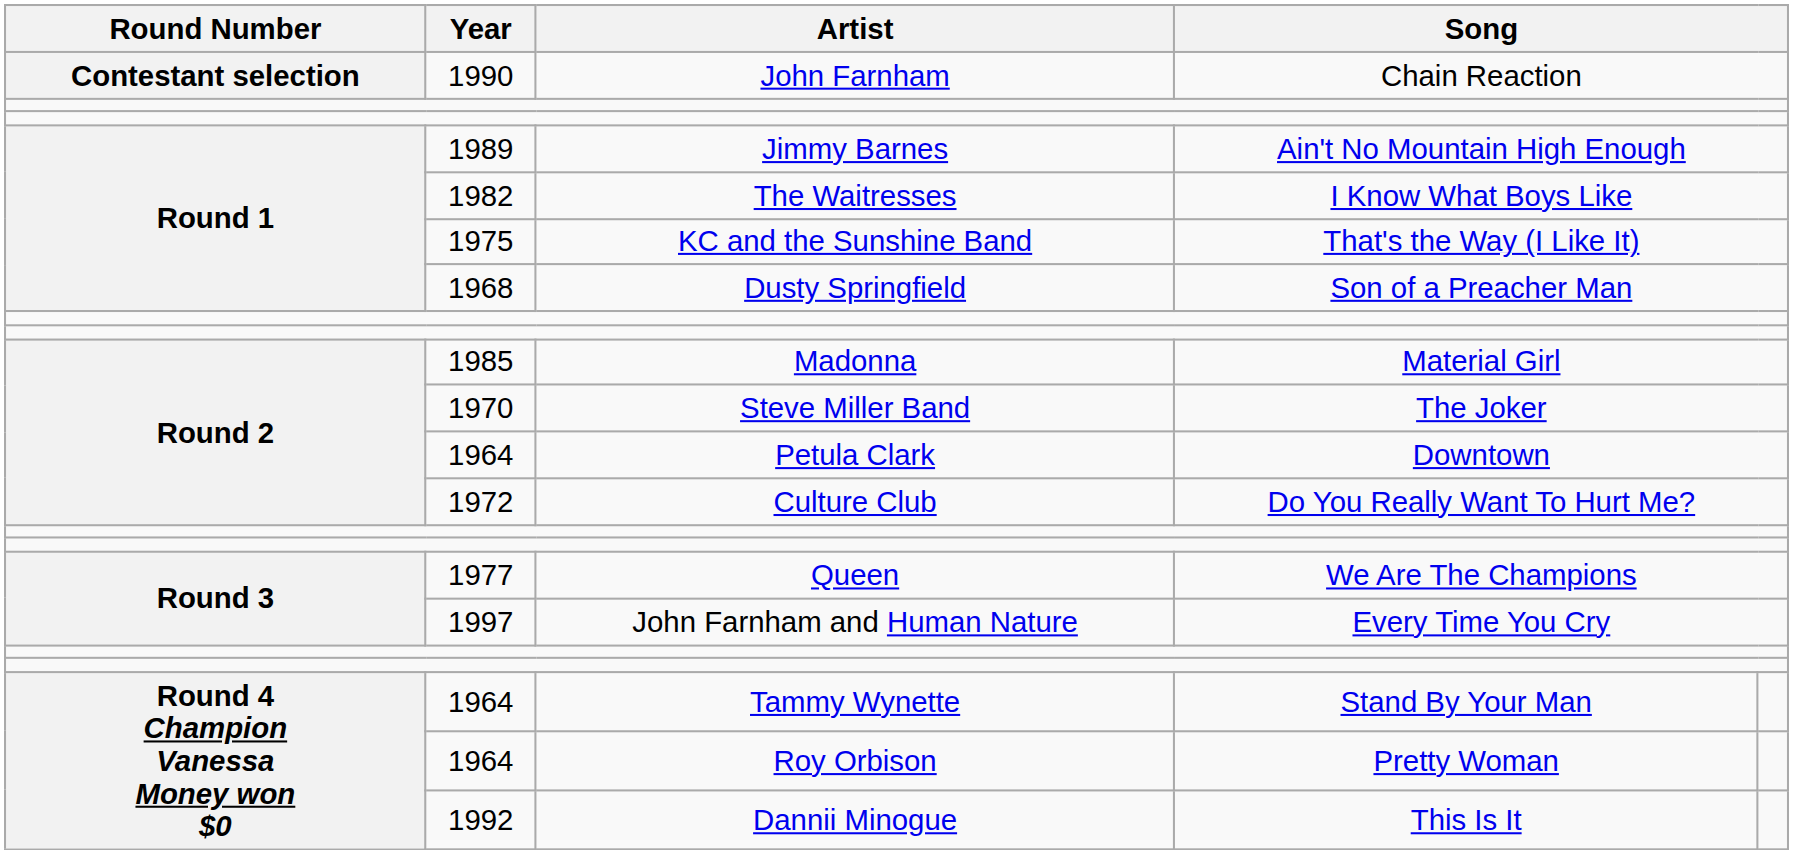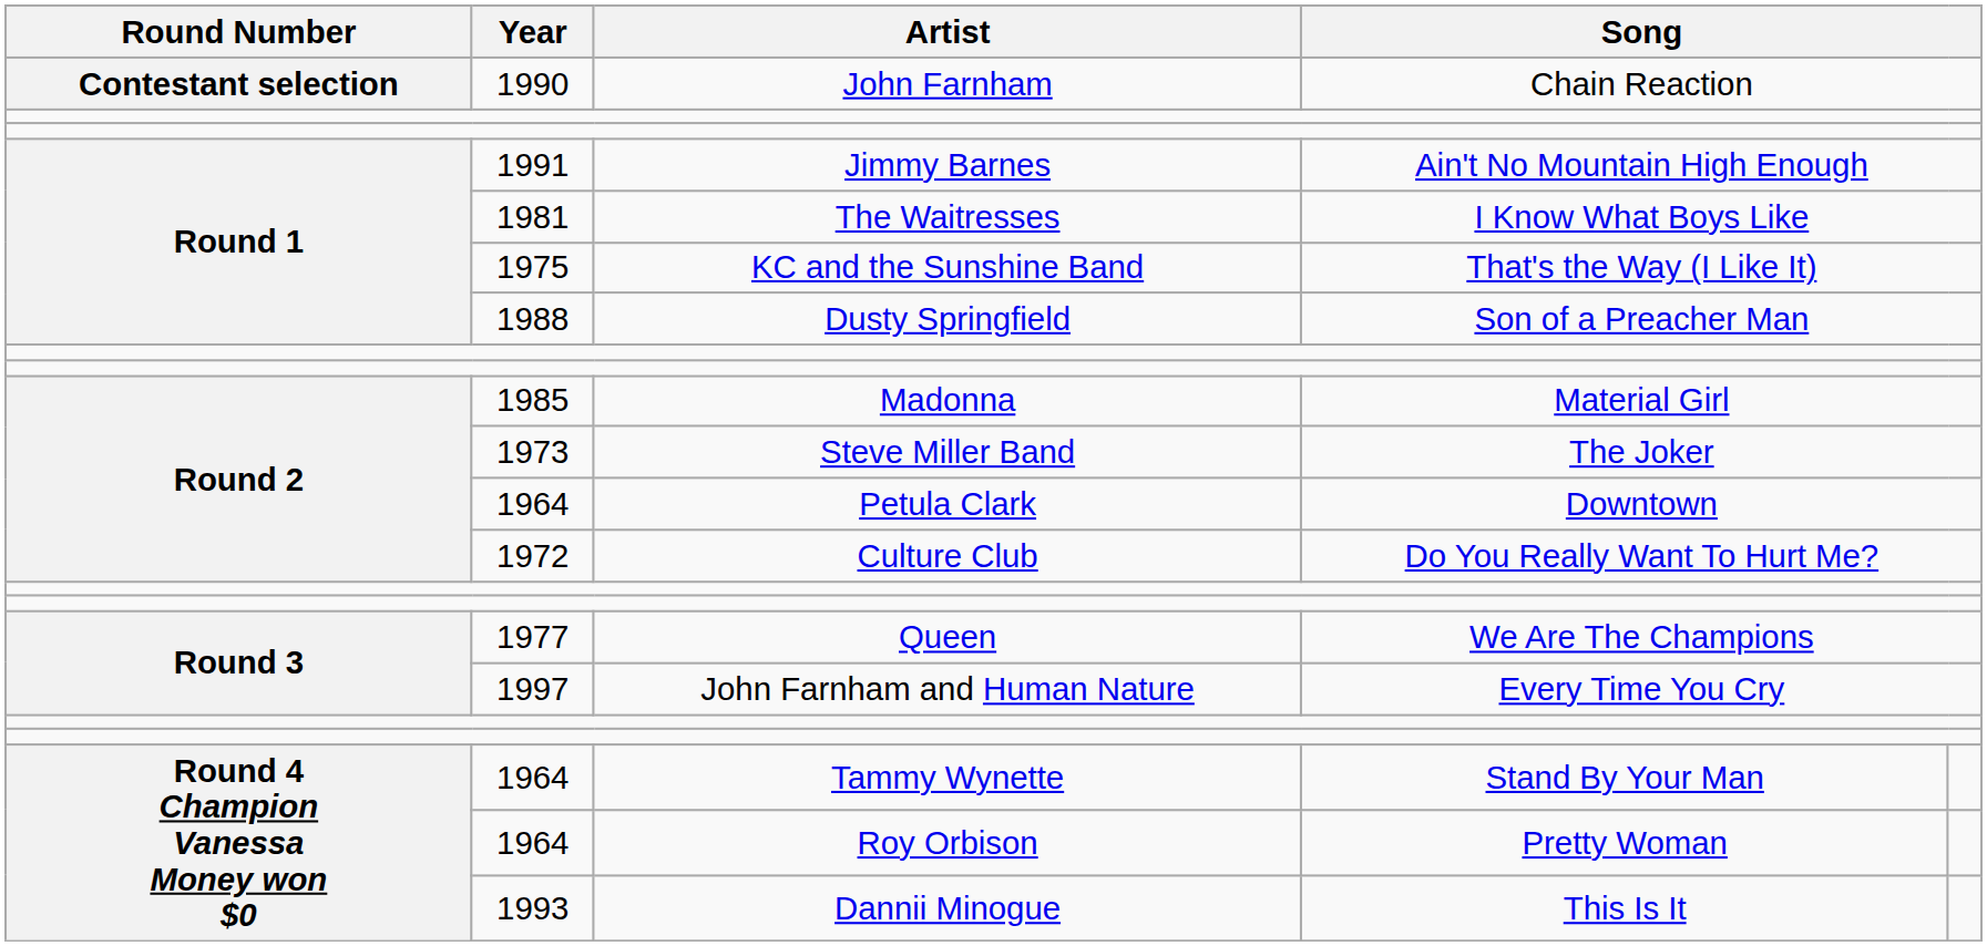 <table class="wikitable" style="text-align: center; font-size:90%" width="99%">
 <tr>
 <th>Round Number</th>
 <th>Year</th>
 <th>Artist</th>
 <th colspan="2">Song</th>
 </tr>
 <tr>
 <th rowspan="1">Contestant selection</th>
 <td>1990</td>
 <td><a href='#'>John Farnham</a></td>
 <td colspan="2">Chain Reaction</td>
 </tr>
 <tr>
 <td colspan=11></td>
 </tr>
 <tr>
 <td colspan=11></td>
 </tr>
 <tr>
 <th rowspan="4">Round 1</th>
-<td>1989</td>
+<td>1991</td>
 <td><a href='#'>Jimmy Barnes</a></td>
 <td colspan="2"><a href='#'>Ain't No Mountain High Enough</a></td>
 </tr>
 <tr>
-<td>1982</td>
+<td>1981</td>
 <td><a href='#'>The Waitresses</a></td>
 <td colspan="2"><a href='#'>I Know What Boys Like</a></td>
 </tr>
 <tr>
 <td>1975</td>
 <td><a href='#'>KC and the Sunshine Band</a></td>
 <td colspan="2"><a href='#'>That's the Way (I Like It)</a></td>
 </tr>
 <tr>
-<td>1968</td>
+<td>1988</td>
 <td><a href='#'>Dusty Springfield</a></td>
 <td colspan="2"><a href='#'>Son of a Preacher Man</a></td>
 </tr>
 <tr>
 <td colspan=11></td>
 </tr>
 <tr>
 <td colspan=11></td>
 </tr>
 <tr>
 <th rowspan="4">Round 2</th>
 <td>1985</td>
 <td><a href='#'>Madonna</a></td>
 <td colspan="2"><a href='#'>Material Girl</a></td>
 </tr>
 <tr>
-<td>1970</td>
+<td>1973</td>
 <td><a href='#'>Steve Miller Band</a></td>
 <td colspan="2"><a href='#'>The Joker</a></td>
 </tr>
 <tr>
 <td>1964</td>
 <td><a href='#'>Petula Clark</a></td>
 <td colspan="2"><a href='#'>Downtown</a></td>
 </tr>
 <tr>
 <td>1972</td>
 <td><a href='#'>Culture Club</a></td>
 <td colspan="2"><a href='#'>Do You Really Want To Hurt Me?</a></td>
 </tr>
 <tr>
 <td colspan=11></td>
 </tr>
 <tr>
 <td colspan=11></td>
 </tr>
 <tr>
 <th rowspan="2">Round 3</th>
 <td>1977</td>
 <td><a href='#'>Queen</a></td>
 <td colspan="2"><a href='#'>We Are The Champions</a></td>
 </tr>
 <tr>
 <td>1997</td>
 <td>John Farnham and <a href='#'>Human Nature</a></td>
 <td colspan="2"><a href='#'>Every Time You Cry</a></td>
 </tr>
 <tr>
 <td colspan=11></td>
 </tr>
 <tr>
 <td colspan=11></td>
 </tr>
 <tr>
 <th rowspan="6">Round 4<br><em><u>Champion</u><br>Vanessa</em><br><em><u>Money won</u><br>$0</em></th>
 <td>1964</td>
 <td><a href='#'>Tammy Wynette</a></td>
 <td><a href='#'>Stand By Your Man</a></td>
 <td></td>
 </tr>
 <tr>
 <td>1964</td>
 <td><a href='#'>Roy Orbison</a></td>
 <td><a href='#'>Pretty Woman</a></td>
 <td></td>
 </tr>
 <tr>
-<td>1992</td>
+<td>1993</td>
 <td><a href='#'>Dannii Minogue</a></td>
 <td><a href='#'>This Is It</a></td>
 <td></td>
 </tr>
 <tr>
 </tr>
 </table>
